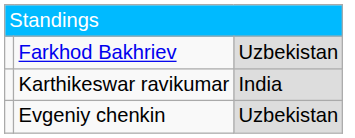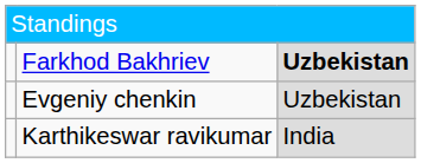 <table class="wikitable">
 <tr>
 <td colspan="3" style="background:#00baff;color:#fff">Standings</td>
 </tr>
 <tr>
 <td></td>
 <td><a href='#'>Farkhod Bakhriev</a></td>
+<td style="background:#dddddd"><strong> Uzbekistan</strong></td>
+</tr>
+<tr>
+<td></td>
+<td>Evgeniy chenkin</td>
 <td style="background:#dddddd"> Uzbekistan</td>
 </tr>
 <tr>
 <td></td>
 <td>Karthikeswar ravikumar</td>
 <td style="background:#dddddd"> India</td>
 </tr>
-<tr>
-<td></td>
-<td>Evgeniy chenkin</td>
-<td style="background:#dddddd"> Uzbekistan</td>
-</tr>
 </table>
